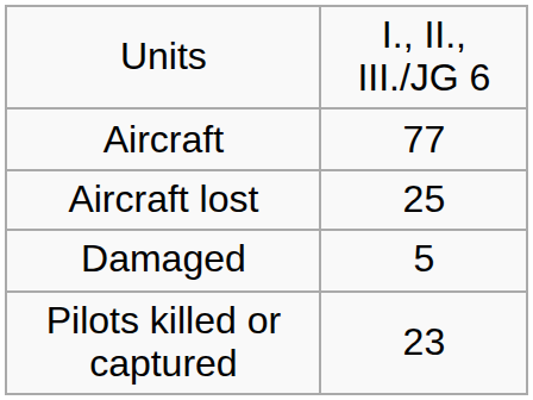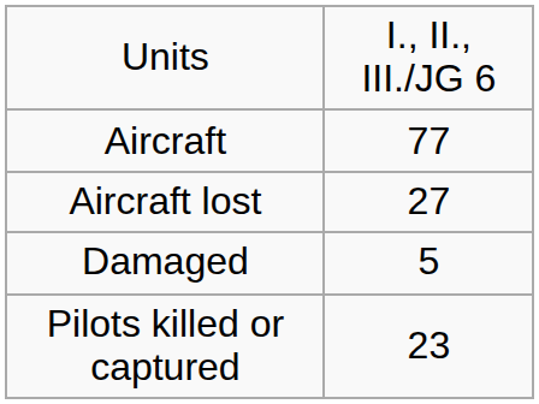 <table class="wikitable" style = "float:right; margin-left:15px; text-align:center; width:220px; margin-right:0px">
 <tr>
 <td>Units</td>
 <td>I., II., III./JG 6</td>
 </tr>
 <tr>
 <td>Aircraft</td>
 <td>77</td>
 </tr>
 <tr>
 <td>Aircraft lost</td>
-<td>25</td>
+<td>27</td>
 </tr>
 <tr>
 <td>Damaged</td>
 <td>5</td>
 </tr>
 <tr>
 <td>Pilots killed or captured</td>
 <td>23</td>
 </tr>
 </table>
